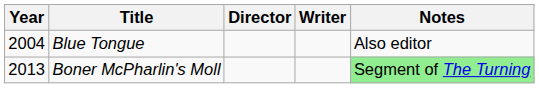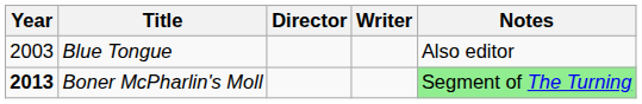 <table class="wikitable">
 <tr>
 <th>Year</th>
 <th>Title</th>
 <th>Director</th>
 <th>Writer</th>
 <th>Notes</th>
 </tr>
 <tr>
-<td>2004</td>
+<td>2003</td>
 <td><em>Blue Tongue</em></td>
 <td></td>
 <td></td>
 <td>Also editor</td>
 </tr>
 <tr>
-<td>2013</td>
+<td><strong>2013</strong></td>
 <td><em>Boner McPharlin's Moll</em></td>
 <td></td>
 <td></td>
 <td style="background: lightgreen;">Segment of <em><a href='#'>The Turning</a></em></td>
 </tr>
 </table>
